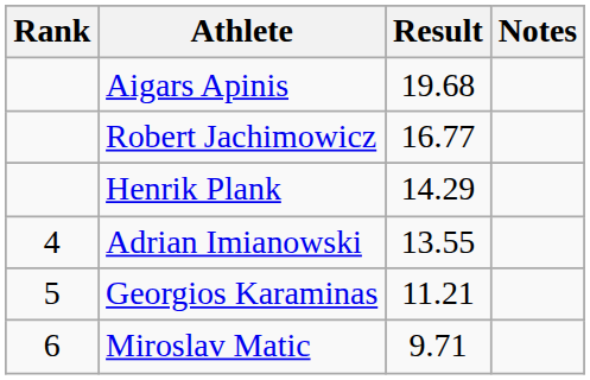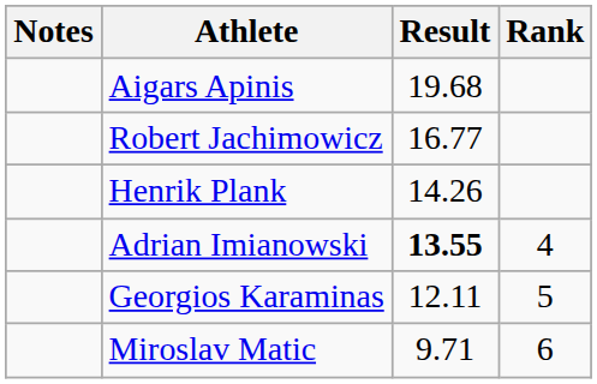 <table class="wikitable sortable" style="text-align:center">
 <tr>
-<th>Rank</th>
+<th>Notes</th>
 <th>Athlete</th>
 <th>Result</th>
-<th>Notes</th>
+<th>Rank</th>
 </tr>
 <tr>
 <td></td>
 <td style="text-align:left"><a href='#'>Aigars Apinis</a><br></td>
 <td>19.68</td>
 <td></td>
 </tr>
 <tr>
 <td></td>
 <td style="text-align:left"><a href='#'>Robert Jachimowicz</a><br></td>
 <td>16.77</td>
 <td></td>
 </tr>
 <tr>
 <td></td>
 <td style="text-align:left"><a href='#'>Henrik Plank</a><br></td>
-<td>14.29</td>
+<td>14.26</td>
 <td></td>
 </tr>
 <tr>
+<td></td>
+<td style="text-align:left"><a href='#'>Adrian Imianowski</a><br></td>
+<td><strong>13.55</strong></td>
 <td>4</td>
-<td style="text-align:left"><a href='#'>Adrian Imianowski</a><br></td>
-<td>13.55</td>
-<td></td>
 </tr>
 <tr>
+<td></td>
+<td style="text-align:left"><a href='#'>Georgios Karaminas</a><br></td>
+<td>12.11</td>
 <td>5</td>
-<td style="text-align:left"><a href='#'>Georgios Karaminas</a><br></td>
-<td>11.21</td>
-<td></td>
 </tr>
 <tr>
-<td>6</td>
+<td></td>
 <td style="text-align:left"><a href='#'>Miroslav Matic</a><br></td>
 <td>9.71</td>
-<td></td>
+<td>6</td>
 </tr>
 </table>
